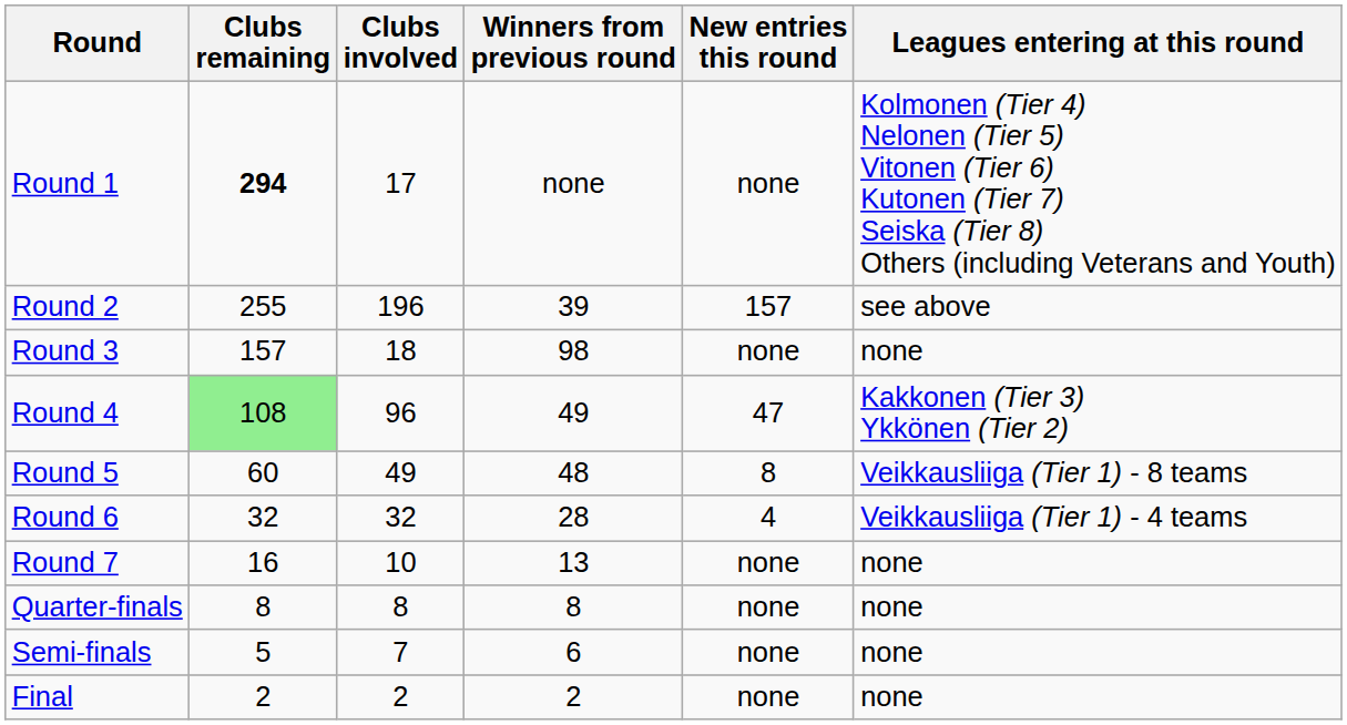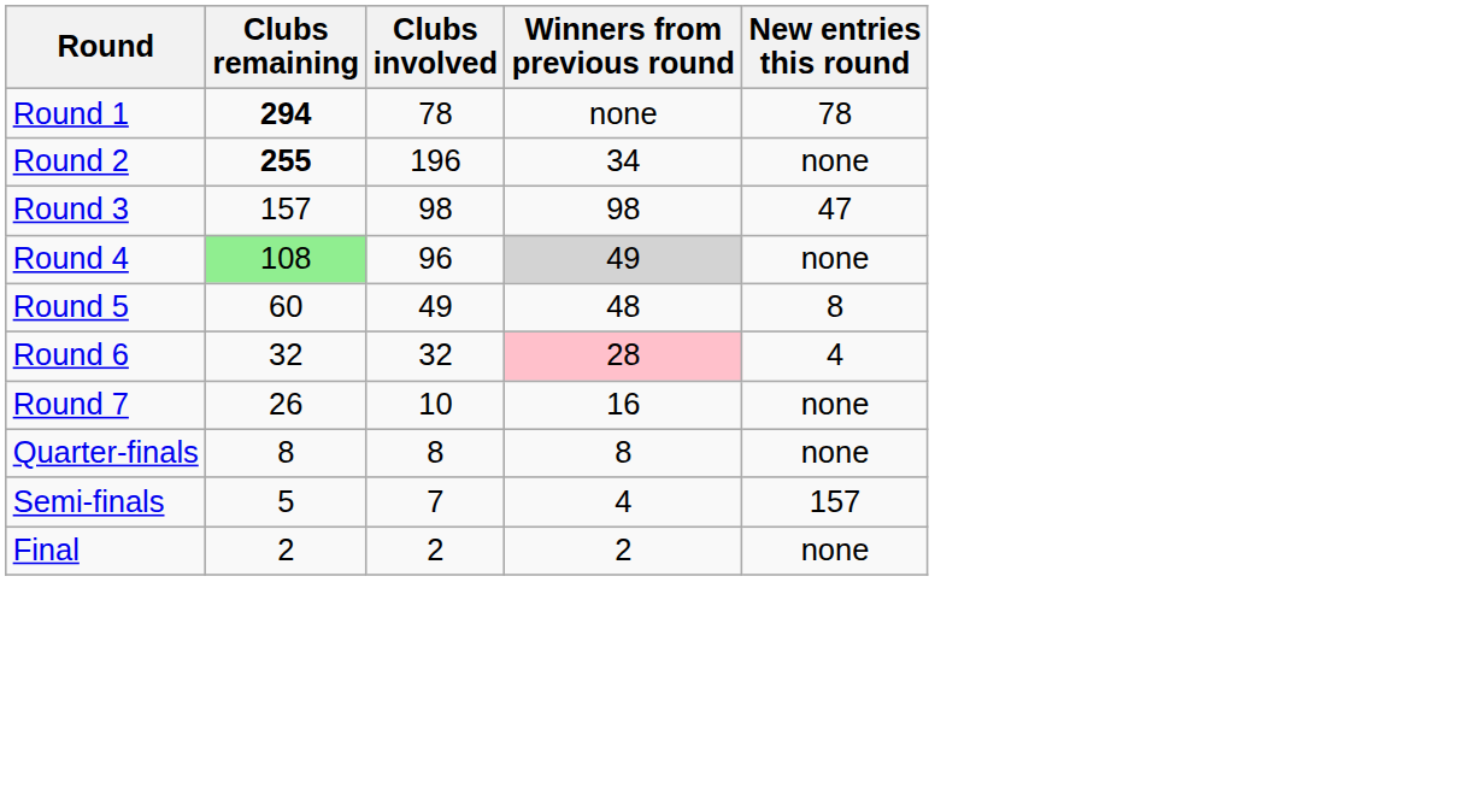 <table class="wikitable">
 <tr>
 <th>Round</th>
 <th>Clubs<br>remaining</th>
 <th>Clubs<br>involved</th>
 <th>Winners from<br>previous round</th>
 <th>New entries<br>this round</th>
-<th>Leagues entering at this round</th>
 </tr>
 <tr>
 <td><a href='#'>Round 1</a></td>
 <td style="text-align:center;"><strong>294</strong></td>
-<td style="text-align:center;">17</td>
+<td style="text-align:center;">78</td>
 <td style="text-align:center;">none</td>
-<td style="text-align:center;">none</td>
-<td><a href='#'>Kolmonen</a> <em>(Tier 4)</em><br><a href='#'>Nelonen</a> <em>(Tier 5)</em><br><a href='#'>Vitonen</a> <em>(Tier 6)</em><br><a href='#'>Kutonen</a> <em>(Tier 7)</em><br><a href='#'>Seiska</a> <em>(Tier 8)</em><br>Others (including Veterans and Youth)</td>
+<td style="text-align:center;">78</td>
 </tr>
 <tr>
 <td><a href='#'>Round 2</a></td>
-<td style="text-align:center;">255</td>
+<td style="text-align:center;"><strong>255</strong></td>
 <td style="text-align:center;">196</td>
-<td style="text-align:center;">39</td>
-<td style="text-align:center;">157</td>
-<td>see above</td>
+<td style="text-align:center;">34</td>
+<td style="text-align:center;">none</td>
 </tr>
 <tr>
 <td><a href='#'>Round 3</a></td>
 <td style="text-align:center;">157</td>
-<td style="text-align:center;">18</td>
 <td style="text-align:center;">98</td>
-<td style="text-align:center;">none</td>
-<td>none</td>
+<td style="text-align:center;">98</td>
+<td style="text-align:center;">47</td>
 </tr>
 <tr>
 <td><a href='#'>Round 4</a></td>
 <td style="background: lightgreen; text-align:center;">108</td>
 <td style="text-align:center;">96</td>
-<td style="text-align:center;">49</td>
-<td style="text-align:center;">47</td>
-<td><a href='#'>Kakkonen</a> <em>(Tier 3)</em> <br> <a href='#'>Ykkönen</a> <em>(Tier 2)</em></td>
+<td style="background: lightgrey; text-align:center;">49</td>
+<td style="text-align:center;">none</td>
 </tr>
 <tr>
 <td><a href='#'>Round 5</a></td>
 <td style="text-align:center;">60</td>
 <td style="text-align:center;">49</td>
 <td style="text-align:center;">48</td>
 <td style="text-align:center;">8</td>
-<td><a href='#'>Veikkausliiga</a> <em>(Tier 1)</em> - 8 teams</td>
 </tr>
 <tr>
 <td><a href='#'>Round 6</a></td>
 <td style="text-align:center;">32</td>
 <td style="text-align:center;">32</td>
-<td style="text-align:center;">28</td>
+<td style="background: pink; text-align:center;">28</td>
 <td style="text-align:center;">4</td>
-<td><a href='#'>Veikkausliiga</a> <em>(Tier 1)</em> - 4 teams</td>
 </tr>
 <tr>
 <td><a href='#'>Round 7</a></td>
+<td style="text-align:center;">26</td>
+<td style="text-align:center;">10</td>
 <td style="text-align:center;">16</td>
-<td style="text-align:center;">10</td>
-<td style="text-align:center;">13</td>
 <td style="text-align:center;">none</td>
-<td>none</td>
 </tr>
 <tr>
 <td><a href='#'>Quarter-finals</a></td>
 <td style="text-align:center;">8</td>
 <td style="text-align:center;">8</td>
 <td style="text-align:center;">8</td>
 <td style="text-align:center;">none</td>
-<td>none</td>
 </tr>
 <tr>
 <td><a href='#'>Semi-finals</a></td>
 <td style="text-align:center;">5</td>
 <td style="text-align:center;">7</td>
-<td style="text-align:center;">6</td>
-<td style="text-align:center;">none</td>
-<td>none</td>
+<td style="text-align:center;">4</td>
+<td style="text-align:center;">157</td>
 </tr>
 <tr>
 <td><a href='#'>Final</a></td>
 <td style="text-align:center;">2</td>
 <td style="text-align:center;">2</td>
 <td style="text-align:center;">2</td>
 <td style="text-align:center;">none</td>
-<td>none</td>
 </tr>
 </table>
